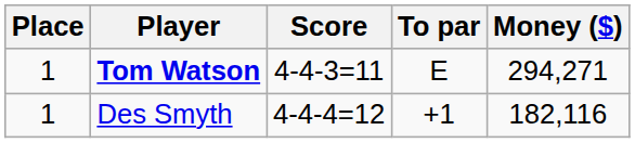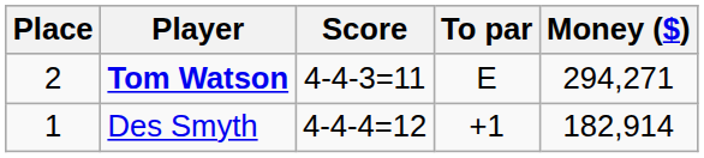 <table class="wikitable">
 <tr>
 <th>Place</th>
 <th>Player</th>
 <th>Score</th>
 <th>To par</th>
 <th>Money (<a href='#'>$</a>)</th>
 </tr>
 <tr>
-<td align=center>1</td>
+<td align=center>2</td>
 <td> <strong><a href='#'>Tom Watson</a></strong></td>
 <td align=center>4-4-3=11</td>
 <td align="center">E</td>
 <td align="center">294,271</td>
 </tr>
 <tr>
 <td align="center">1</td>
 <td> <a href='#'>Des Smyth</a></td>
 <td align="center">4-4-4=12</td>
 <td align="center">+1</td>
-<td align="center">182,116</td>
+<td align="center">182,914</td>
 </tr>
 </table>
